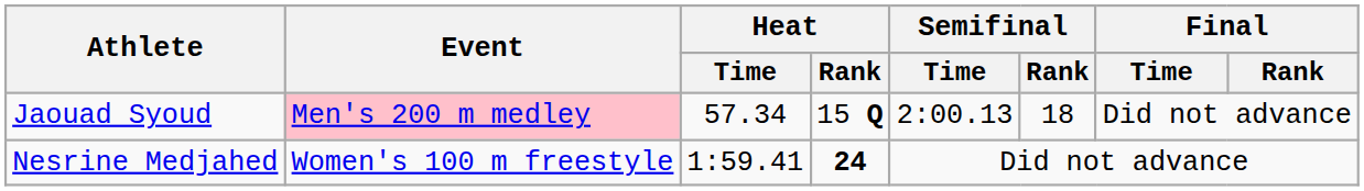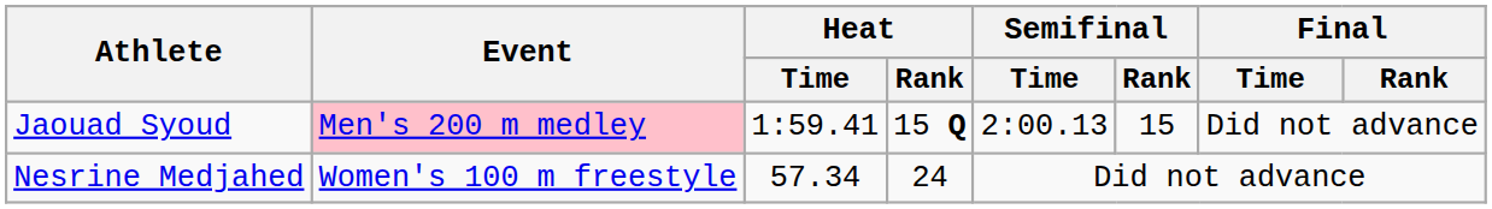 <table class=wikitable style="font-size:90%">
 <tr>
 <th rowspan="2">Athlete</th>
 <th rowspan="2">Event</th>
 <th colspan="2">Heat</th>
 <th colspan="2">Semifinal</th>
 <th colspan="2">Final</th>
 </tr>
 <tr style="font-size:95%">
 <th>Time</th>
 <th>Rank</th>
 <th>Time</th>
 <th>Rank</th>
 <th>Time</th>
 <th>Rank</th>
 </tr>
 <tr align=center>
 <td align=left><a href='#'>Jaouad Syoud</a></td>
 <td align=left style="background: pink;"><a href='#'>Men's 200 m medley</a></td>
-<td>57.34</td>
+<td>1:59.41</td>
 <td>15 <strong>Q</strong></td>
 <td>2:00.13</td>
-<td>18</td>
+<td>15</td>
 <td colspan=2>Did not advance</td>
 </tr>
 <tr align=center>
 <td align=left><a href='#'>Nesrine Medjahed</a></td>
 <td align=left><a href='#'>Women's 100 m freestyle</a></td>
-<td>1:59.41</td>
-<td><strong>24</strong></td>
+<td>57.34</td>
+<td>24</td>
 <td colspan=4>Did not advance</td>
 </tr>
 </table>
